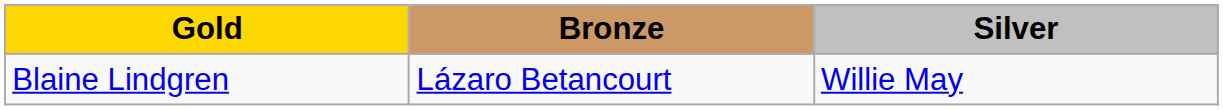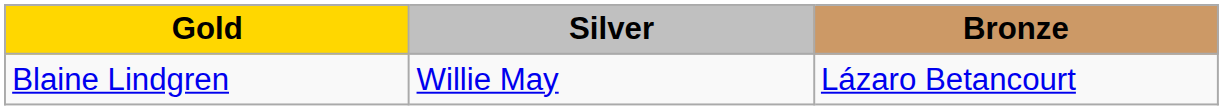 <table class="wikitable" style="text-align:left">
 <tr align="center">
 <td width=200 bgcolor=gold><strong>Gold</strong></td>
+<td width=200 bgcolor=silver><strong>Silver</strong></td>
 <td width=200 bgcolor=CC9966><strong>Bronze</strong></td>
-<td width=200 bgcolor=silver><strong>Silver</strong></td>
 </tr>
 <tr>
 <td><a href='#'>Blaine Lindgren</a><br><em></em></td>
+<td><a href='#'>Willie May</a><br><em></em></td>
 <td><a href='#'>Lázaro Betancourt</a><br><em></em></td>
-<td><a href='#'>Willie May</a><br><em></em></td>
 </tr>
 </table>
